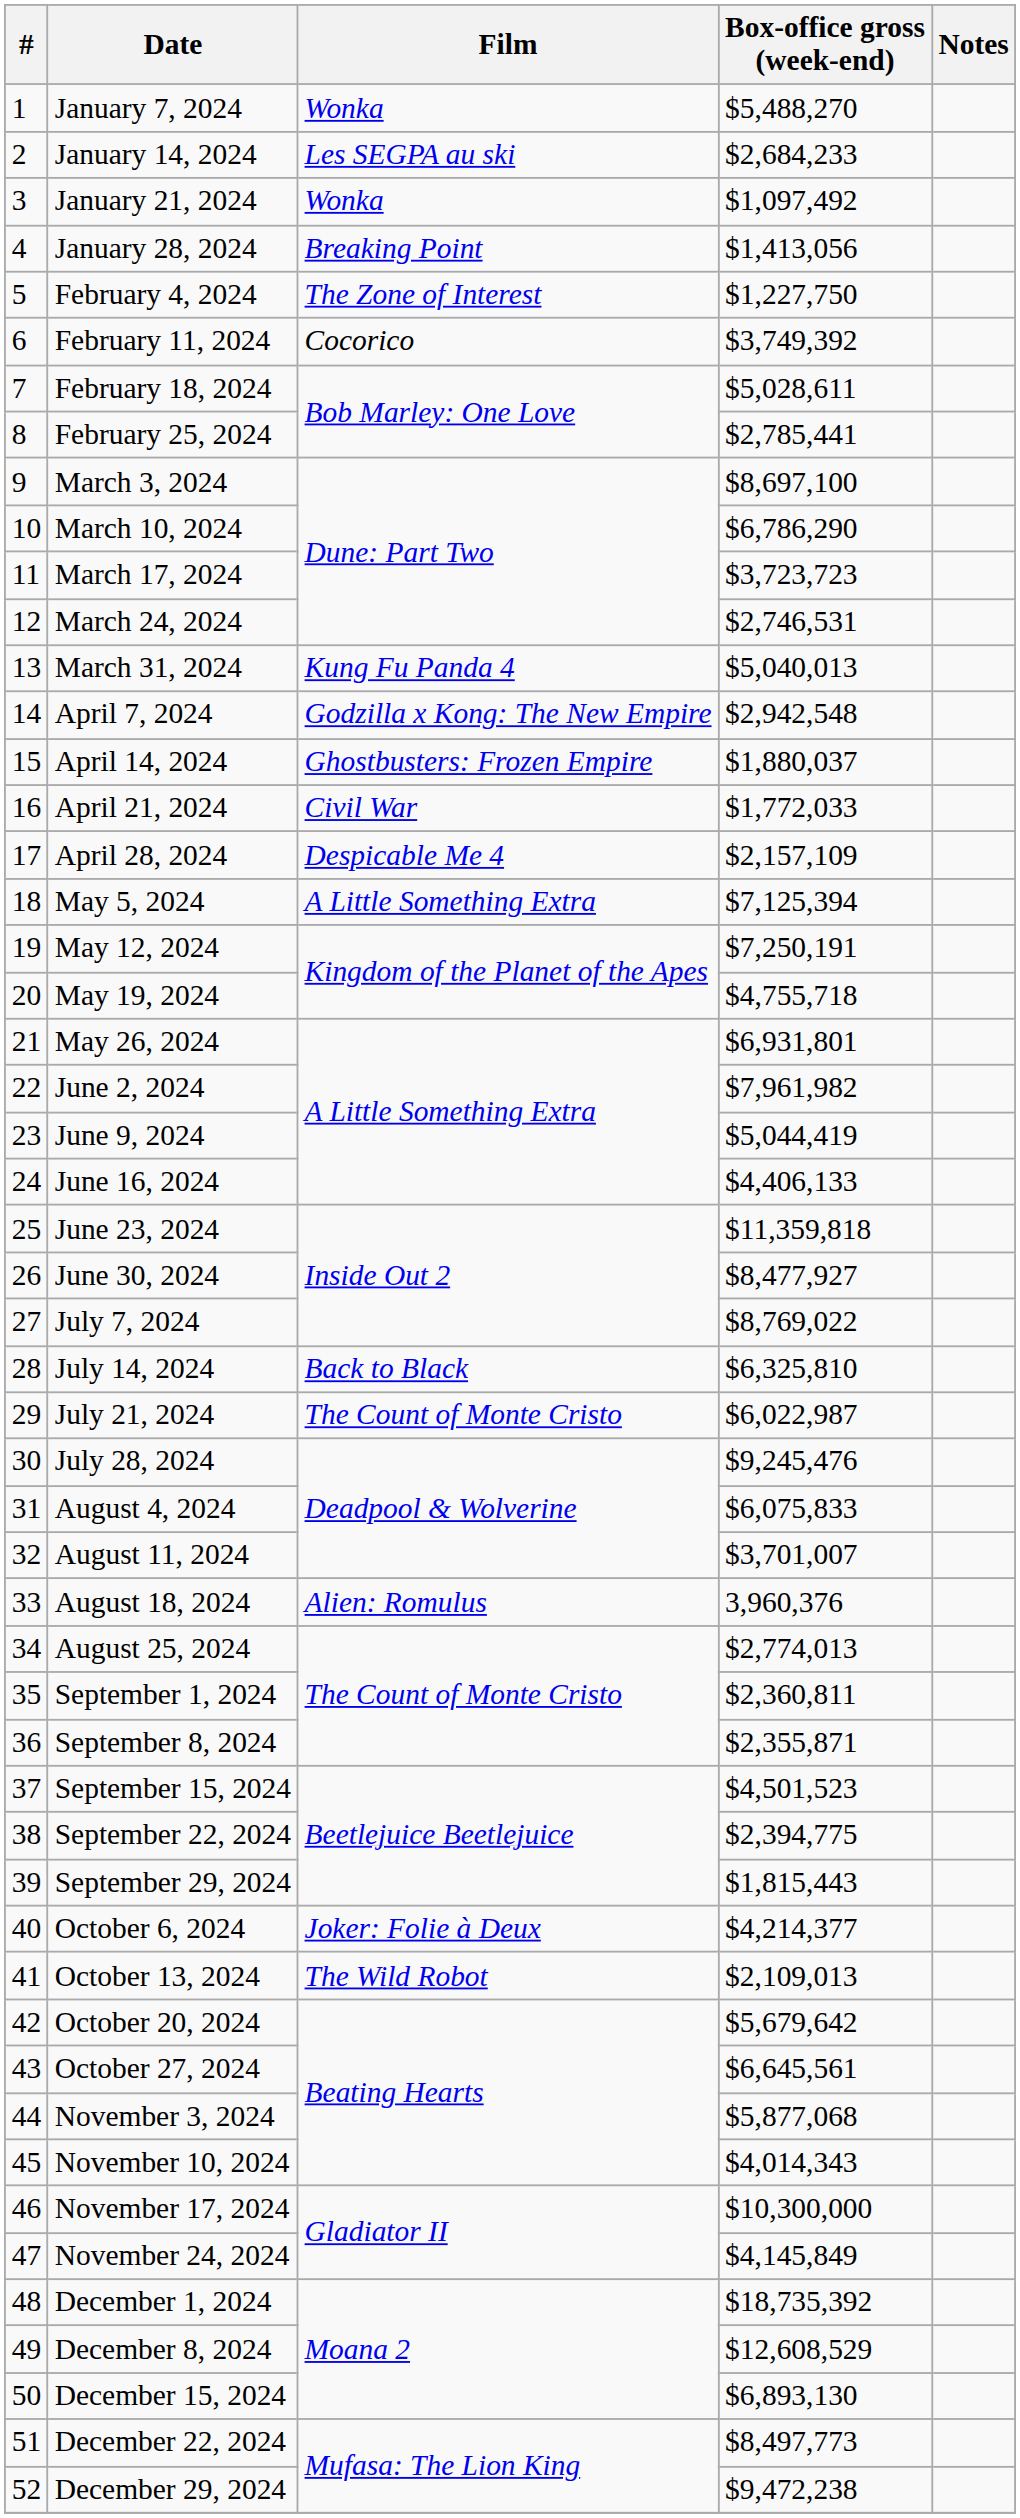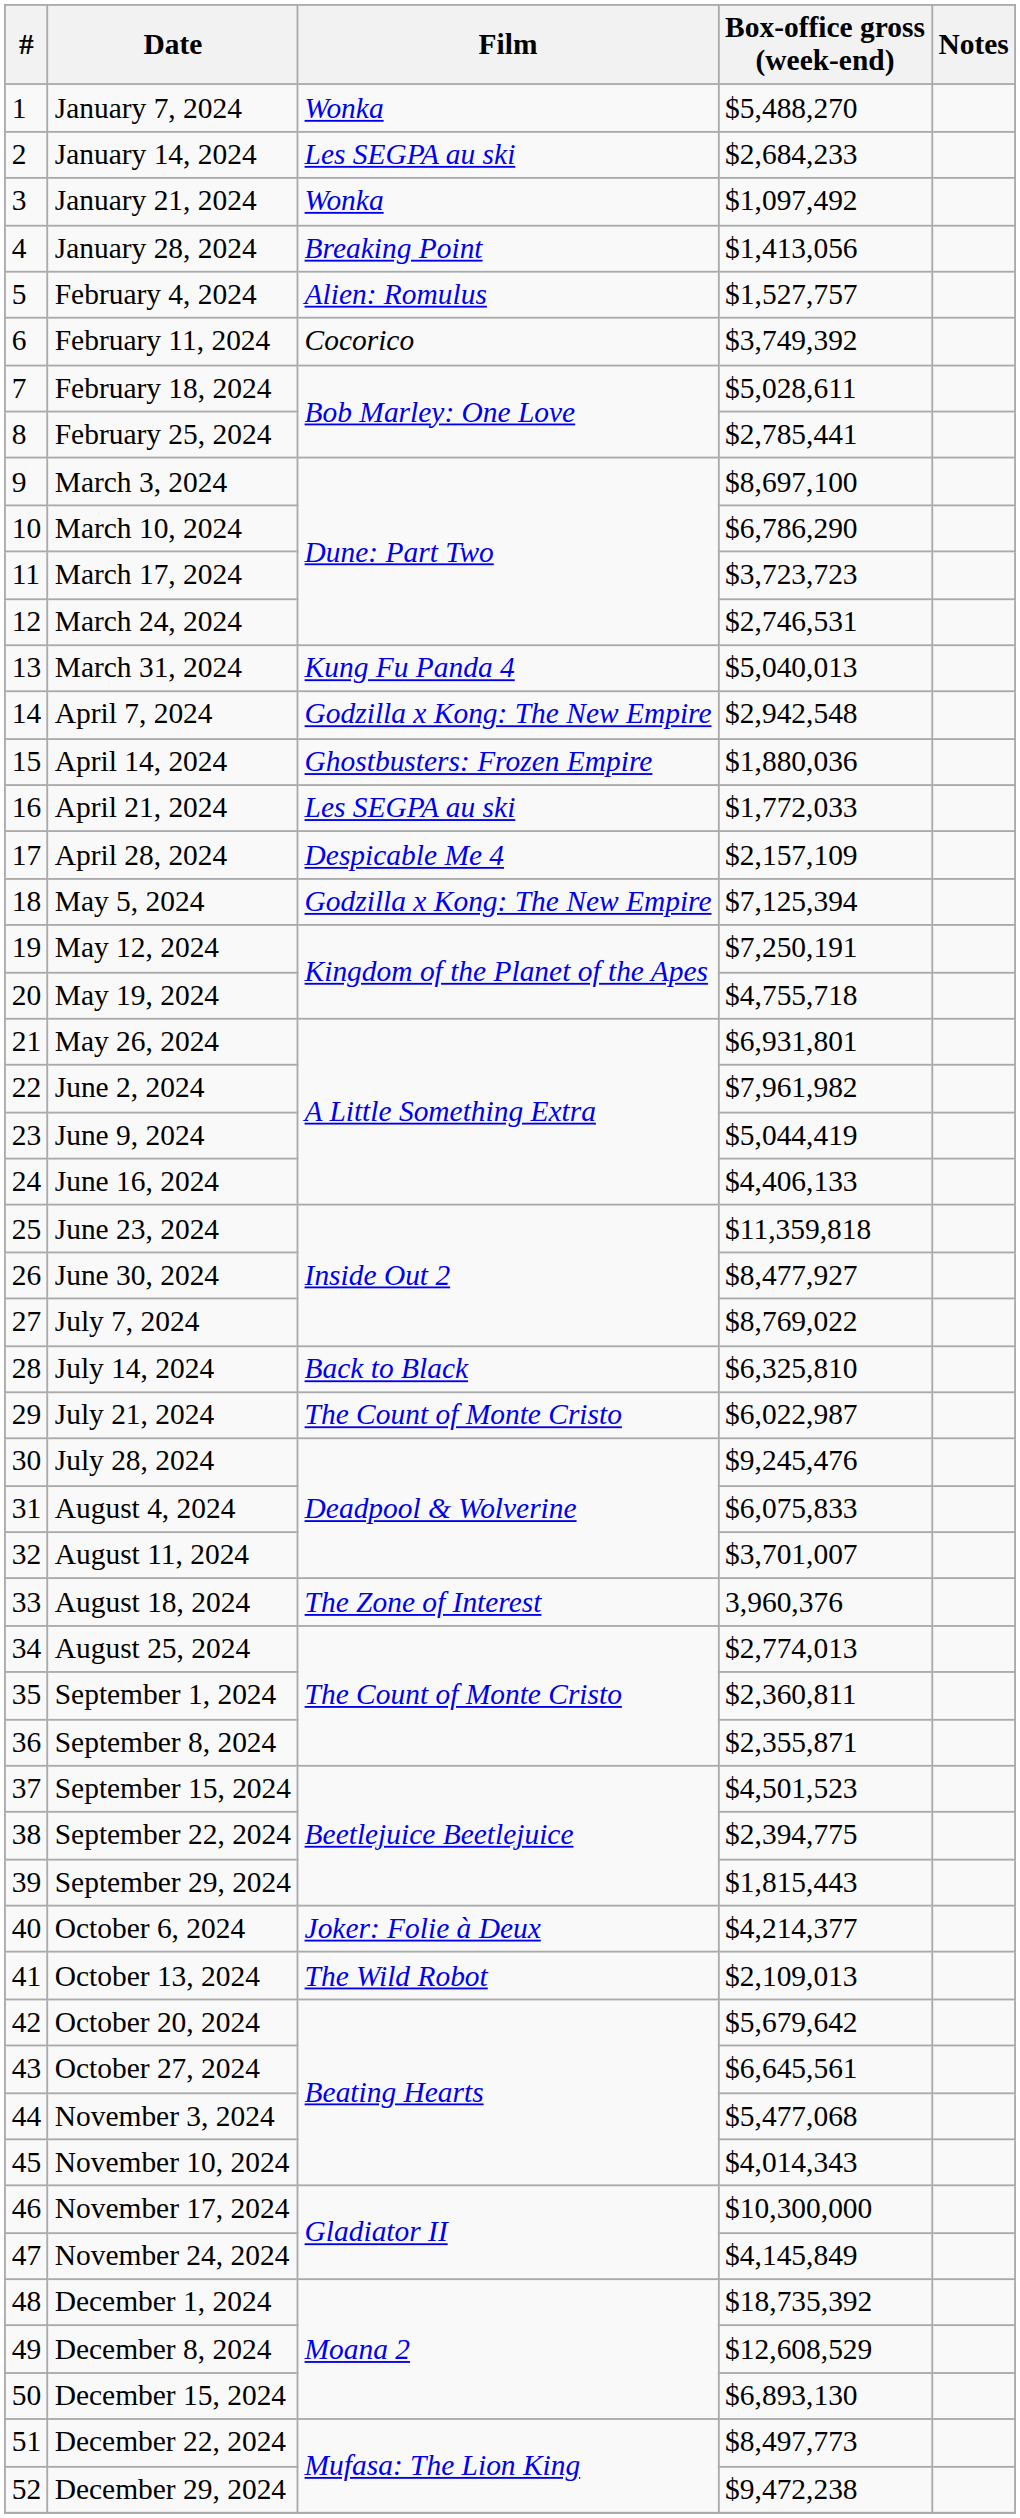 <table class="wikitable sortable">
 <tr>
 <th>#</th>
 <th>Date</th>
 <th>Film</th>
 <th>Box-office gross<br>(week-end)</th>
 <th>Notes</th>
 </tr>
 <tr>
 <td>1</td>
 <td>January 7, 2024</td>
 <td><em><a href='#'>Wonka</a></em></td>
 <td>$5,488,270</td>
 <td></td>
 </tr>
 <tr>
 <td>2</td>
 <td>January 14, 2024</td>
 <td><em><a href='#'>Les SEGPA au ski</a></em></td>
 <td>$2,684,233</td>
 <td></td>
 </tr>
 <tr>
 <td>3</td>
 <td>January 21, 2024</td>
 <td><em><a href='#'>Wonka</a></em></td>
 <td>$1,097,492</td>
 <td></td>
 </tr>
 <tr>
 <td>4</td>
 <td>January 28, 2024</td>
 <td><em><a href='#'>Breaking Point</a></em></td>
 <td>$1,413,056</td>
 <td></td>
 </tr>
 <tr>
 <td>5</td>
 <td>February 4, 2024</td>
-<td><em><a href='#'>The Zone of Interest</a></em></td>
-<td>$1,227,750</td>
+<td><em><a href='#'>Alien: Romulus</a></em></td>
+<td>$1,527,757</td>
 <td></td>
 </tr>
 <tr>
 <td>6</td>
 <td>February 11, 2024</td>
 <td><em>Cocorico</em></td>
 <td>$3,749,392</td>
 <td></td>
 </tr>
 <tr>
 <td>7</td>
 <td>February 18, 2024</td>
 <td rowspan="2"><em><a href='#'>Bob Marley: One Love</a></em></td>
 <td>$5,028,611</td>
 <td></td>
 </tr>
 <tr>
 <td>8</td>
 <td>February 25, 2024</td>
 <td>$2,785,441</td>
 <td></td>
 </tr>
 <tr>
 <td>9</td>
 <td>March 3, 2024</td>
 <td rowspan="4"><em><a href='#'>Dune: Part Two</a></em></td>
 <td>$8,697,100</td>
 <td></td>
 </tr>
 <tr>
 <td>10</td>
 <td>March 10, 2024</td>
 <td>$6,786,290</td>
 <td></td>
 </tr>
 <tr>
 <td>11</td>
 <td>March 17, 2024</td>
 <td>$3,723,723</td>
 <td></td>
 </tr>
 <tr>
 <td>12</td>
 <td>March 24, 2024</td>
 <td>$2,746,531</td>
 <td></td>
 </tr>
 <tr>
 <td>13</td>
 <td>March 31, 2024</td>
 <td><em><a href='#'>Kung Fu Panda 4</a></em></td>
 <td>$5,040,013</td>
 <td></td>
 </tr>
 <tr>
 <td>14</td>
 <td>April 7, 2024</td>
 <td><em><a href='#'>Godzilla x Kong: The New Empire</a></em></td>
 <td>$2,942,548</td>
 <td></td>
 </tr>
 <tr>
 <td>15</td>
 <td>April 14, 2024</td>
 <td><em><a href='#'>Ghostbusters: Frozen Empire</a></em></td>
-<td>$1,880,037</td>
+<td>$1,880,036</td>
 <td></td>
 </tr>
 <tr>
 <td>16</td>
 <td>April 21, 2024</td>
-<td><em><a href='#'>Civil War</a></em></td>
+<td><em><a href='#'>Les SEGPA au ski</a></em></td>
 <td>$1,772,033</td>
 <td></td>
 </tr>
 <tr>
 <td>17</td>
 <td>April 28, 2024</td>
 <td><em><a href='#'>Despicable Me 4</a></em></td>
 <td>$2,157,109</td>
 <td></td>
 </tr>
 <tr>
 <td>18</td>
 <td>May 5, 2024</td>
-<td><em><a href='#'>A Little Something Extra</a></em></td>
+<td><em><a href='#'>Godzilla x Kong: The New Empire</a></em></td>
 <td>$7,125,394</td>
 <td></td>
 </tr>
 <tr>
 <td>19</td>
 <td>May 12, 2024</td>
 <td rowspan="2"><em><a href='#'>Kingdom of the Planet of the Apes</a></em></td>
 <td>$7,250,191</td>
 <td></td>
 </tr>
 <tr>
 <td>20</td>
 <td>May 19, 2024</td>
 <td>$4,755,718</td>
 <td></td>
 </tr>
 <tr>
 <td>21</td>
 <td>May 26, 2024</td>
 <td rowspan="4"><em><a href='#'>A Little Something Extra</a></em></td>
 <td>$6,931,801</td>
 <td></td>
 </tr>
 <tr>
 <td>22</td>
 <td>June 2, 2024</td>
 <td>$7,961,982</td>
 <td></td>
 </tr>
 <tr>
 <td>23</td>
 <td>June 9, 2024</td>
 <td>$5,044,419</td>
 <td></td>
 </tr>
 <tr>
 <td>24</td>
 <td>June 16, 2024</td>
 <td>$4,406,133</td>
 <td></td>
 </tr>
 <tr>
 <td>25</td>
 <td>June 23, 2024</td>
 <td rowspan="3"><em><a href='#'>Inside Out 2</a></em></td>
 <td>$11,359,818</td>
 <td></td>
 </tr>
 <tr>
 <td>26</td>
 <td>June 30, 2024</td>
 <td>$8,477,927</td>
 <td></td>
 </tr>
 <tr>
 <td>27</td>
 <td>July 7, 2024</td>
 <td>$8,769,022</td>
 <td></td>
 </tr>
 <tr>
 <td>28</td>
 <td>July 14, 2024</td>
 <td><em><a href='#'>Back to Black</a></em></td>
 <td>$6,325,810</td>
 <td></td>
 </tr>
 <tr>
 <td>29</td>
 <td>July 21, 2024</td>
 <td><em><a href='#'> The Count of Monte Cristo</a></em></td>
 <td>$6,022,987</td>
 <td></td>
 </tr>
 <tr>
 <td>30</td>
 <td>July 28, 2024</td>
 <td rowspan="3"><em><a href='#'>Deadpool & Wolverine</a></em></td>
 <td>$9,245,476</td>
 <td></td>
 </tr>
 <tr>
 <td>31</td>
 <td>August 4, 2024</td>
 <td>$6,075,833</td>
 <td></td>
 </tr>
 <tr>
 <td>32</td>
 <td>August 11, 2024</td>
 <td>$3,701,007</td>
 <td></td>
 </tr>
 <tr>
 <td>33</td>
 <td>August 18, 2024</td>
-<td><em><a href='#'>Alien: Romulus</a></em></td>
+<td><em><a href='#'>The Zone of Interest</a></em></td>
 <td>3,960,376</td>
 <td></td>
 </tr>
 <tr>
 <td>34</td>
 <td>August 25, 2024</td>
 <td rowspan="3"><em><a href='#'> The Count of Monte Cristo</a></em></td>
 <td>$2,774,013</td>
 <td></td>
 </tr>
 <tr>
 <td>35</td>
 <td>September 1, 2024</td>
 <td>$2,360,811</td>
 <td></td>
 </tr>
 <tr>
 <td>36</td>
 <td>September 8, 2024</td>
 <td>$2,355,871</td>
 <td></td>
 </tr>
 <tr>
 <td>37</td>
 <td>September 15, 2024</td>
 <td rowspan="3"><em><a href='#'>Beetlejuice Beetlejuice</a></em></td>
 <td>$4,501,523</td>
 <td></td>
 </tr>
 <tr>
 <td>38</td>
 <td>September 22, 2024</td>
 <td>$2,394,775</td>
 <td></td>
 </tr>
 <tr>
 <td>39</td>
 <td>September 29, 2024</td>
 <td>$1,815,443</td>
 <td></td>
 </tr>
 <tr>
 <td>40</td>
 <td>October 6, 2024</td>
 <td><em><a href='#'>Joker: Folie à Deux</a></em></td>
 <td>$4,214,377</td>
 <td></td>
 </tr>
 <tr>
 <td>41</td>
 <td>October 13, 2024</td>
 <td><em><a href='#'>The Wild Robot</a></em></td>
 <td>$2,109,013</td>
 <td></td>
 </tr>
 <tr>
 <td>42</td>
 <td>October 20, 2024</td>
 <td rowspan="4"><em><a href='#'>Beating Hearts</a></em></td>
 <td>$5,679,642</td>
 <td></td>
 </tr>
 <tr>
 <td>43</td>
 <td>October 27, 2024</td>
 <td>$6,645,561</td>
 <td></td>
 </tr>
 <tr>
 <td>44</td>
 <td>November 3, 2024</td>
-<td>$5,877,068</td>
+<td>$5,477,068</td>
 <td></td>
 </tr>
 <tr>
 <td>45</td>
 <td>November 10, 2024</td>
 <td>$4,014,343</td>
 <td></td>
 </tr>
 <tr>
 <td>46</td>
 <td>November 17, 2024</td>
 <td rowspan="2"><em><a href='#'>Gladiator II</a></em></td>
 <td>$10,300,000</td>
 <td></td>
 </tr>
 <tr>
 <td>47</td>
 <td>November 24, 2024</td>
 <td>$4,145,849</td>
 <td></td>
 </tr>
 <tr>
 <td>48</td>
 <td>December 1, 2024</td>
 <td rowspan="3"><em><a href='#'>Moana 2</a></em></td>
 <td>$18,735,392</td>
 <td></td>
 </tr>
 <tr>
 <td>49</td>
 <td>December 8, 2024</td>
 <td>$12,608,529</td>
 <td></td>
 </tr>
 <tr>
 <td>50</td>
 <td>December 15, 2024</td>
 <td>$6,893,130</td>
 <td></td>
 </tr>
 <tr>
 <td>51</td>
 <td>December 22, 2024</td>
 <td rowspan="2"><em><a href='#'>Mufasa: The Lion King</a></em></td>
 <td>$8,497,773</td>
 <td></td>
 </tr>
 <tr>
 <td>52</td>
 <td>December 29, 2024</td>
 <td>$9,472,238</td>
 <td></td>
 </tr>
 <tr>
 </tr>
 </table>
